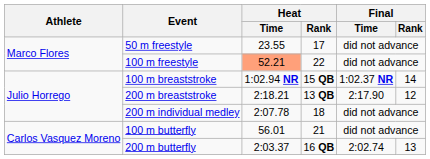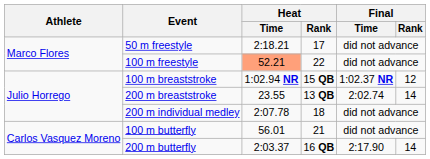 <table class=wikitable style="font-size:90%">
 <tr>
 <th rowspan="2">Athlete</th>
 <th rowspan="2">Event</th>
 <th colspan="2">Heat</th>
 <th colspan="2">Final</th>
 </tr>
 <tr style="font-size:95%">
 <th>Time</th>
 <th>Rank</th>
 <th>Time</th>
 <th>Rank</th>
 </tr>
 <tr align=center>
 <td align=left rowspan=2><a href='#'>Marco Flores</a></td>
 <td align=left><a href='#'>50 m freestyle</a></td>
-<td>23.55</td>
+<td>2:18.21</td>
 <td>17</td>
 <td colspan="2">did not advance</td>
 </tr>
 <tr align=center>
 <td align=left><a href='#'>100 m freestyle</a></td>
 <td style="background: lightsalmon;">52.21</td>
 <td>22</td>
 <td colspan="2">did not advance</td>
 </tr>
 <tr align=center>
 <td align=left rowspan="3"><a href='#'>Julio Horrego</a></td>
 <td align=left><a href='#'>100 m breaststroke</a></td>
 <td>1:02.94 <strong><a href='#'>NR</a></strong></td>
 <td>15 <strong>QB</strong></td>
 <td>1:02.37 <strong><a href='#'>NR</a></strong></td>
-<td>14</td>
+<td>12</td>
 </tr>
 <tr align=center>
 <td align=left><a href='#'>200 m breaststroke</a></td>
-<td>2:18.21</td>
+<td>23.55</td>
 <td>13 <strong>QB</strong></td>
-<td>2:17.90</td>
-<td>12</td>
+<td>2:02.74</td>
+<td>14</td>
 </tr>
 <tr align=center>
 <td align=left><a href='#'>200 m individual medley</a></td>
 <td>2:07.78</td>
 <td>18</td>
 <td colspan="2">did not advance</td>
 </tr>
 <tr align=center>
 <td align=left rowspan=2><a href='#'>Carlos Vasquez Moreno</a></td>
 <td align=left><a href='#'>100 m butterfly</a></td>
 <td>56.01</td>
 <td>21</td>
 <td colspan="2">did not advance</td>
 </tr>
 <tr align=center>
 <td align=left><a href='#'>200 m butterfly</a></td>
 <td>2:03.37</td>
 <td>16 <strong>QB</strong></td>
-<td>2:02.74</td>
-<td>13</td>
+<td>2:17.90</td>
+<td>14</td>
 </tr>
 </table>
